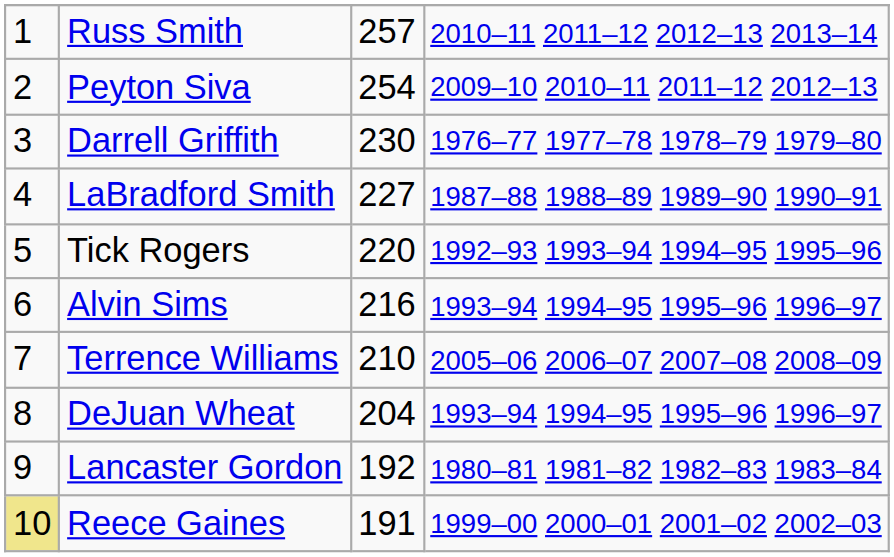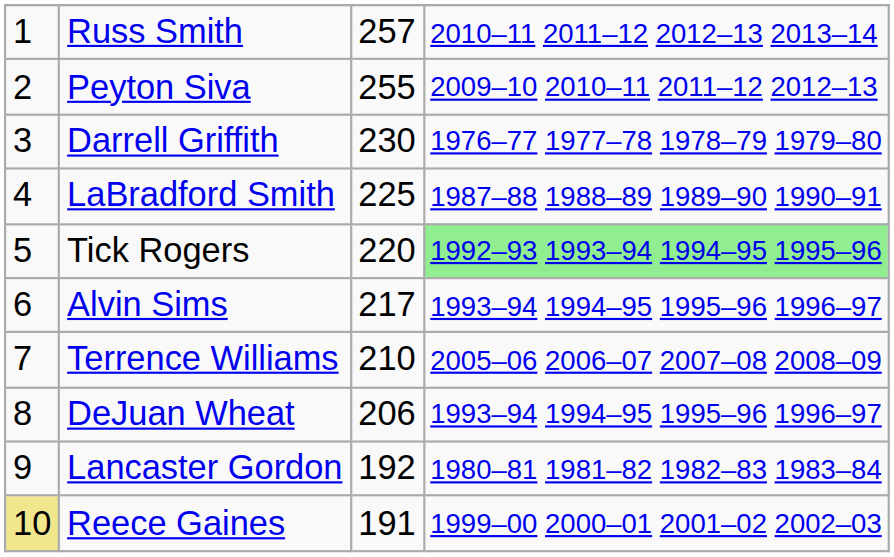 <table class="wikitable">
 <tr>
 </tr>
 <tr>
 <td>1</td>
 <td><a href='#'>Russ Smith</a></td>
 <td>257</td>
 <td style="font-size:80%;"><a href='#'>2010–11</a> <a href='#'>2011–12</a> <a href='#'>2012–13</a> <a href='#'>2013–14</a></td>
 </tr>
 <tr>
 <td>2</td>
 <td><a href='#'>Peyton Siva</a></td>
-<td>254</td>
+<td>255</td>
 <td style="font-size:80%;"><a href='#'>2009–10</a> <a href='#'>2010–11</a> <a href='#'>2011–12</a> <a href='#'>2012–13</a></td>
 </tr>
 <tr>
 <td>3</td>
 <td><a href='#'>Darrell Griffith</a></td>
 <td>230</td>
 <td style="font-size:80%;"><a href='#'>1976–77</a> <a href='#'>1977–78</a> <a href='#'>1978–79</a> <a href='#'>1979–80</a></td>
 </tr>
 <tr>
 <td>4</td>
 <td><a href='#'>LaBradford Smith</a></td>
-<td>227</td>
+<td>225</td>
 <td style="font-size:80%;"><a href='#'>1987–88</a> <a href='#'>1988–89</a> <a href='#'>1989–90</a> <a href='#'>1990–91</a></td>
 </tr>
 <tr>
 <td>5</td>
 <td>Tick Rogers</td>
 <td>220</td>
-<td style="font-size:80%;"><a href='#'>1992–93</a> <a href='#'>1993–94</a> <a href='#'>1994–95</a> <a href='#'>1995–96</a></td>
+<td style="background: lightgreen; font-size:80%;"><a href='#'>1992–93</a> <a href='#'>1993–94</a> <a href='#'>1994–95</a> <a href='#'>1995–96</a></td>
 </tr>
 <tr>
 <td>6</td>
 <td><a href='#'>Alvin Sims</a></td>
-<td>216</td>
+<td>217</td>
 <td style="font-size:80%;"><a href='#'>1993–94</a> <a href='#'>1994–95</a> <a href='#'>1995–96</a> <a href='#'>1996–97</a></td>
 </tr>
 <tr>
 <td>7</td>
 <td><a href='#'>Terrence Williams</a></td>
 <td>210</td>
 <td style="font-size:80%;"><a href='#'>2005–06</a> <a href='#'>2006–07</a> <a href='#'>2007–08</a> <a href='#'>2008–09</a></td>
 </tr>
 <tr>
 <td>8</td>
 <td><a href='#'>DeJuan Wheat</a></td>
-<td>204</td>
+<td>206</td>
 <td style="font-size:80%;"><a href='#'>1993–94</a> <a href='#'>1994–95</a> <a href='#'>1995–96</a> <a href='#'>1996–97</a></td>
 </tr>
 <tr>
 <td>9</td>
 <td><a href='#'>Lancaster Gordon</a></td>
 <td>192</td>
 <td style="font-size:80%;"><a href='#'>1980–81</a> <a href='#'>1981–82</a> <a href='#'>1982–83</a> <a href='#'>1983–84</a></td>
 </tr>
 <tr>
 <td style="background: khaki;">10</td>
 <td><a href='#'>Reece Gaines</a></td>
 <td>191</td>
 <td style="font-size:80%;"><a href='#'>1999–00</a> <a href='#'>2000–01</a> <a href='#'>2001–02</a> <a href='#'>2002–03</a></td>
 </tr>
 </table>
